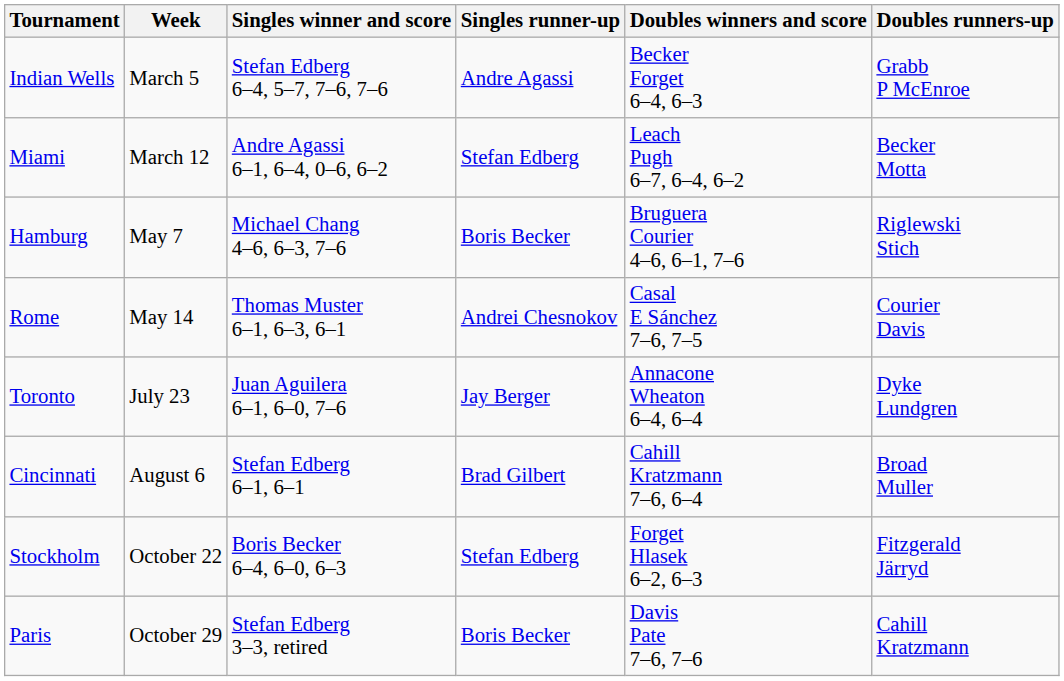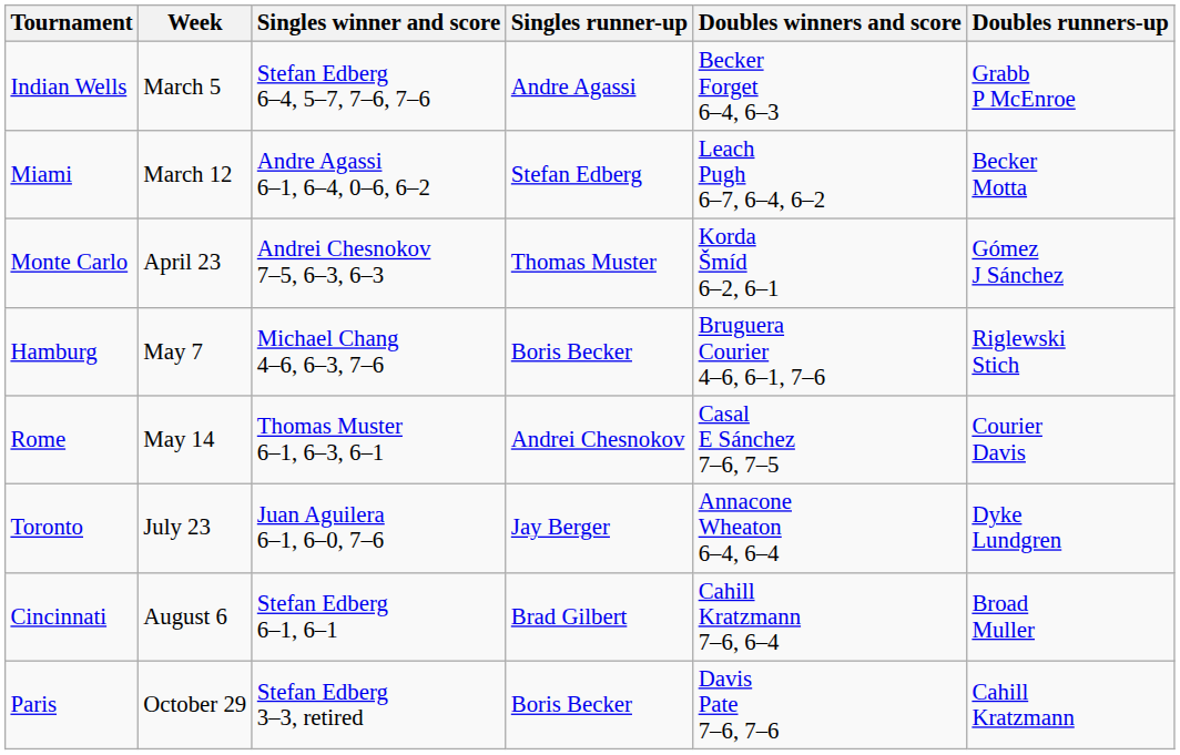 <table class="wikitable">
 <tr>
 <th>Tournament</th>
 <th>Week</th>
 <th>Singles winner and score</th>
 <th>Singles runner-up</th>
 <th>Doubles winners and score</th>
 <th>Doubles runners-up</th>
 </tr>
 <tr>
 <td><a href='#'>Indian Wells</a></td>
 <td>March 5</td>
 <td> <a href='#'>Stefan Edberg</a> <br> 6–4, 5–7, 7–6, 7–6</td>
 <td> <a href='#'>Andre Agassi</a></td>
 <td> <a href='#'>Becker</a> <br>  <a href='#'>Forget</a> <br> 6–4, 6–3</td>
 <td> <a href='#'>Grabb</a> <br>  <a href='#'>P McEnroe</a></td>
 </tr>
 <tr>
 <td><a href='#'>Miami</a></td>
 <td>March 12</td>
 <td> <a href='#'>Andre Agassi</a> <br> 6–1, 6–4, 0–6, 6–2</td>
 <td> <a href='#'>Stefan Edberg</a></td>
 <td> <a href='#'>Leach</a> <br>  <a href='#'>Pugh</a> <br> 6–7, 6–4, 6–2</td>
 <td> <a href='#'>Becker</a> <br>  <a href='#'>Motta</a></td>
+</tr>
+<tr>
+<td><a href='#'>Monte Carlo</a></td>
+<td>April 23</td>
+<td> <a href='#'>Andrei Chesnokov</a> <br> 7–5, 6–3, 6–3</td>
+<td> <a href='#'>Thomas Muster</a></td>
+<td> <a href='#'>Korda</a> <br>  <a href='#'>Šmíd</a> <br> 6–2, 6–1</td>
+<td> <a href='#'>Gómez</a> <br>  <a href='#'>J Sánchez</a></td>
 </tr>
 <tr>
 <td><a href='#'>Hamburg</a></td>
 <td>May 7</td>
 <td> <a href='#'>Michael Chang</a> <br> 4–6, 6–3, 7–6</td>
 <td> <a href='#'>Boris Becker</a></td>
 <td> <a href='#'>Bruguera</a> <br>  <a href='#'>Courier</a><br> 4–6, 6–1, 7–6</td>
 <td> <a href='#'>Riglewski</a> <br>  <a href='#'>Stich</a></td>
 </tr>
 <tr>
 <td><a href='#'>Rome</a></td>
 <td>May 14</td>
 <td> <a href='#'>Thomas Muster</a> <br> 6–1, 6–3, 6–1</td>
 <td> <a href='#'>Andrei Chesnokov</a></td>
 <td> <a href='#'>Casal</a> <br>  <a href='#'>E Sánchez</a> <br> 7–6, 7–5</td>
 <td> <a href='#'>Courier</a> <br>  <a href='#'>Davis</a></td>
 </tr>
 <tr>
 <td><a href='#'>Toronto</a></td>
 <td>July 23</td>
 <td> <a href='#'>Juan Aguilera</a> <br> 6–1, 6–0, 7–6</td>
 <td> <a href='#'>Jay Berger</a></td>
 <td> <a href='#'>Annacone</a> <br>  <a href='#'>Wheaton</a> <br> 6–4, 6–4</td>
 <td> <a href='#'>Dyke</a> <br>  <a href='#'>Lundgren</a></td>
 </tr>
 <tr>
 <td><a href='#'>Cincinnati</a></td>
 <td>August 6</td>
 <td> <a href='#'>Stefan Edberg</a> <br> 6–1, 6–1</td>
 <td> <a href='#'>Brad Gilbert</a></td>
 <td> <a href='#'>Cahill</a><strong> <br>  </strong><a href='#'>Kratzmann</a> <br> 7–6, 6–4</td>
 <td> <a href='#'>Broad</a> <br>  <a href='#'>Muller</a></td>
 </tr>
 <tr>
-<td><a href='#'>Stockholm</a></td>
-<td>October 22</td>
-<td> <a href='#'>Boris Becker</a> <br> 6–4, 6–0, 6–3</td>
-<td> <a href='#'>Stefan Edberg</a></td>
-<td> <a href='#'>Forget</a> <br>  <a href='#'>Hlasek</a> <br> 6–2, 6–3</td>
-<td> <a href='#'>Fitzgerald</a> <br>  <a href='#'>Järryd</a></td>
-</tr>
-<tr>
 <td><a href='#'>Paris</a></td>
 <td>October 29</td>
 <td> <a href='#'>Stefan Edberg</a> <br> 3–3, retired</td>
 <td> <a href='#'>Boris Becker</a></td>
 <td> <a href='#'>Davis</a> <br>  <a href='#'>Pate</a> <br> 7–6, 7–6</td>
 <td> <a href='#'>Cahill</a> <br>  <a href='#'>Kratzmann</a></td>
 </tr>
 </table>
